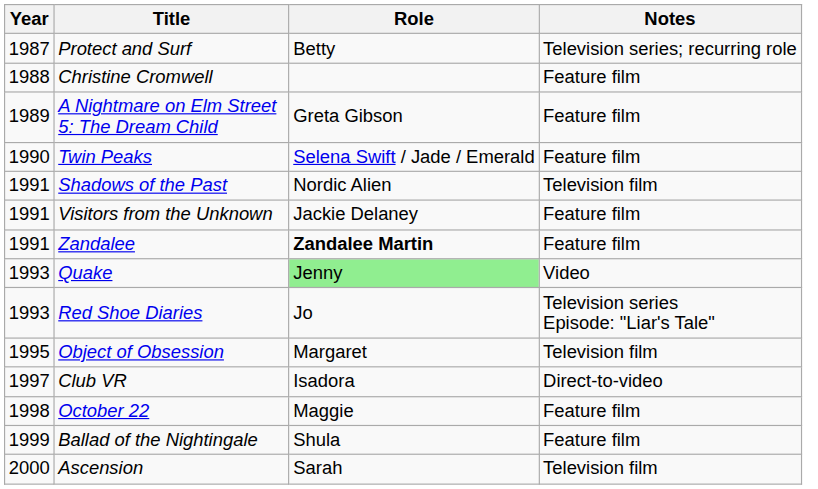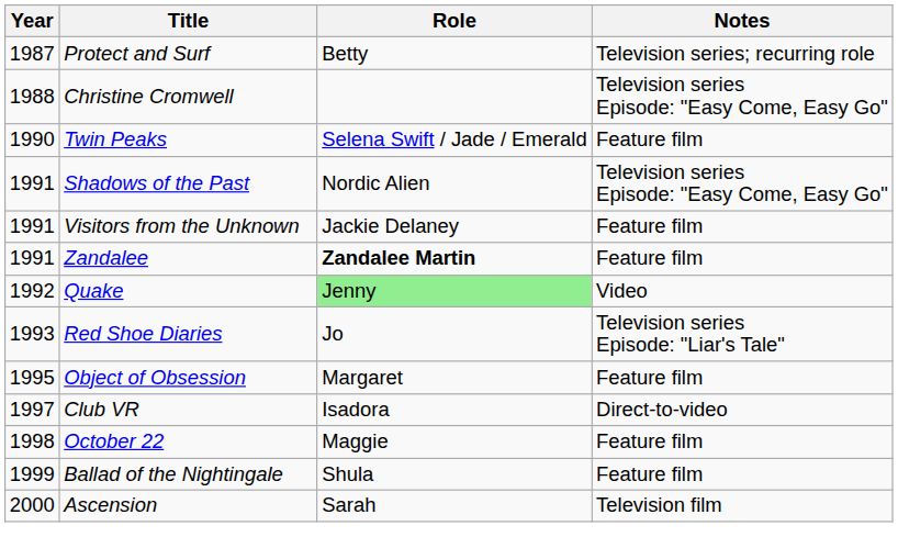 <table class="wikitable sortable">
 <tr>
 <th>Year</th>
 <th width="197">Title</th>
 <th>Role</th>
 <th>Notes</th>
 </tr>
 <tr>
 <td>1987</td>
 <td><em>Protect and Surf</em></td>
 <td>Betty</td>
 <td>Television series; recurring role</td>
 </tr>
 <tr>
 <td>1988</td>
 <td><em>Christine Cromwell</em></td>
 <td></td>
-<td>Feature film</td>
-</tr>
-<tr>
-<td>1989</td>
-<td><em><a href='#'>A Nightmare on Elm Street 5: The Dream Child</a></em></td>
-<td>Greta Gibson</td>
-<td>Feature film</td>
+<td>Television series<br>Episode: "Easy Come, Easy Go"</td>
 </tr>
 <tr>
 <td>1990</td>
 <td><em><a href='#'>Twin Peaks</a></em></td>
 <td><a href='#'>Selena Swift</a> / Jade / Emerald</td>
 <td>Feature film</td>
 </tr>
 <tr>
 <td>1991</td>
 <td><em><a href='#'>Shadows of the Past</a></em></td>
 <td>Nordic Alien</td>
-<td>Television film</td>
+<td>Television series<br>Episode: "Easy Come, Easy Go"</td>
 </tr>
 <tr>
 <td>1991</td>
 <td><em>Visitors from the Unknown</em></td>
 <td>Jackie Delaney</td>
 <td>Feature film</td>
 </tr>
 <tr>
 <td>1991</td>
 <td><em><a href='#'>Zandalee</a></em></td>
 <td><strong>Zandalee Martin</strong></td>
 <td>Feature film</td>
 </tr>
 <tr>
-<td>1993</td>
+<td>1992</td>
 <td><em><a href='#'>Quake</a></em></td>
 <td style="background: lightgreen;">Jenny</td>
 <td>Video</td>
 </tr>
 <tr>
 <td>1993</td>
 <td><em><a href='#'>Red Shoe Diaries</a></em></td>
 <td>Jo</td>
 <td>Television series<br>Episode: "Liar's Tale"</td>
 </tr>
 <tr>
 <td>1995</td>
 <td><em><a href='#'>Object of Obsession</a></em></td>
 <td>Margaret</td>
-<td>Television film</td>
+<td>Feature film</td>
 </tr>
 <tr>
 <td>1997</td>
 <td><em>Club VR</em></td>
 <td>Isadora</td>
 <td>Direct-to-video</td>
 </tr>
 <tr>
 <td>1998</td>
 <td><em><a href='#'>October 22</a></em></td>
 <td>Maggie</td>
 <td>Feature film</td>
 </tr>
 <tr>
 <td>1999</td>
 <td><em>Ballad of the Nightingale</em></td>
 <td>Shula</td>
 <td>Feature film</td>
 </tr>
 <tr>
 <td>2000</td>
 <td><em>Ascension</em></td>
 <td>Sarah</td>
 <td>Television film</td>
 </tr>
 </table>
